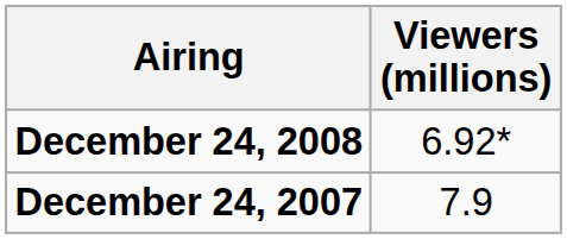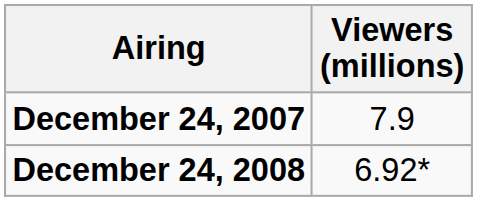 <table class="wikitable sortable" style="text-align:center">
 <tr>
 <th>Airing</th>
 <th>Viewers<br>(millions)</th>
 </tr>
 <tr>
+<td><strong>December 24, 2007</strong></td>
+<td>7.9</td>
+</tr>
+<tr>
 <td><strong>December 24, 2008</strong></td>
 <td>6.92*</td>
 </tr>
-<tr>
-<td><strong>December 24, 2007</strong></td>
-<td>7.9</td>
-</tr>
 </table>
